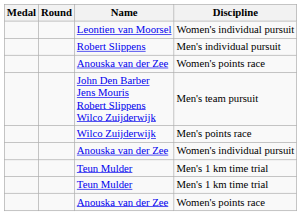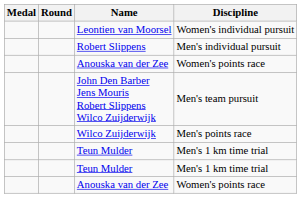 <table class="wikitable sortable">
 <tr>
 <th>Medal</th>
 <th>Round</th>
 <th>Name</th>
 <th>Discipline</th>
 </tr>
 <tr>
 <td></td>
 <td></td>
 <td><a href='#'>Leontien van Moorsel</a></td>
 <td>Women's individual pursuit</td>
 </tr>
 <tr>
 <td></td>
 <td></td>
 <td><a href='#'>Robert Slippens</a></td>
 <td>Men's individual pursuit</td>
 </tr>
 <tr>
 <td></td>
 <td></td>
 <td><a href='#'>Anouska van der Zee</a></td>
 <td>Women's points race</td>
 </tr>
 <tr>
 <td></td>
 <td></td>
 <td><a href='#'>John Den Barber</a><br><a href='#'>Jens Mouris</a><br><a href='#'>Robert Slippens</a><br><a href='#'>Wilco Zuijderwijk</a></td>
 <td>Men's team pursuit</td>
 </tr>
 <tr>
 <td></td>
 <td></td>
 <td><a href='#'>Wilco Zuijderwijk</a></td>
 <td>Men's points race</td>
 </tr>
 <tr>
 <td></td>
 <td></td>
-<td><a href='#'>Anouska van der Zee</a></td>
-<td>Women's individual pursuit</td>
-</tr>
-<tr>
-<td></td>
-<td></td>
 <td><a href='#'>Teun Mulder</a></td>
 <td>Men's 1 km time trial</td>
 </tr>
 <tr>
 <td></td>
 <td><strong></strong></td>
 <td><a href='#'>Teun Mulder</a></td>
 <td>Men's 1 km time trial</td>
 </tr>
 <tr>
 <td></td>
 <td><strong></strong></td>
 <td><a href='#'>Anouska van der Zee</a></td>
 <td>Women's points race</td>
 </tr>
 </table>
